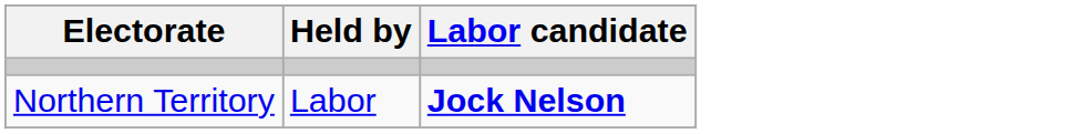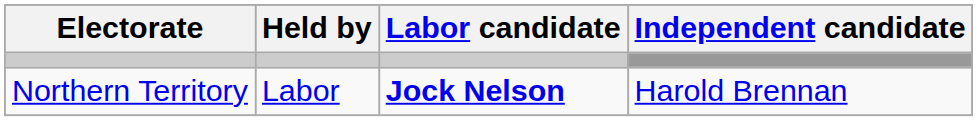 <table class="wikitable">
 <tr>
 <th>Electorate</th>
 <th>Held by</th>
 <th><a href='#'>Labor</a> candidate</th>
+<th><a href='#'>Independent</a> candidate</th>
 </tr>
 <tr bgcolor="#cccccc">
 <td></td>
 <td></td>
 <td></td>
+<td bgcolor="#999999"></td>
 </tr>
 <tr>
 <td><a href='#'>Northern Territory</a></td>
 <td><a href='#'>Labor</a></td>
 <td><strong><a href='#'>Jock Nelson</a></strong></td>
+<td><a href='#'>Harold Brennan</a></td>
 </tr>
 </table>
